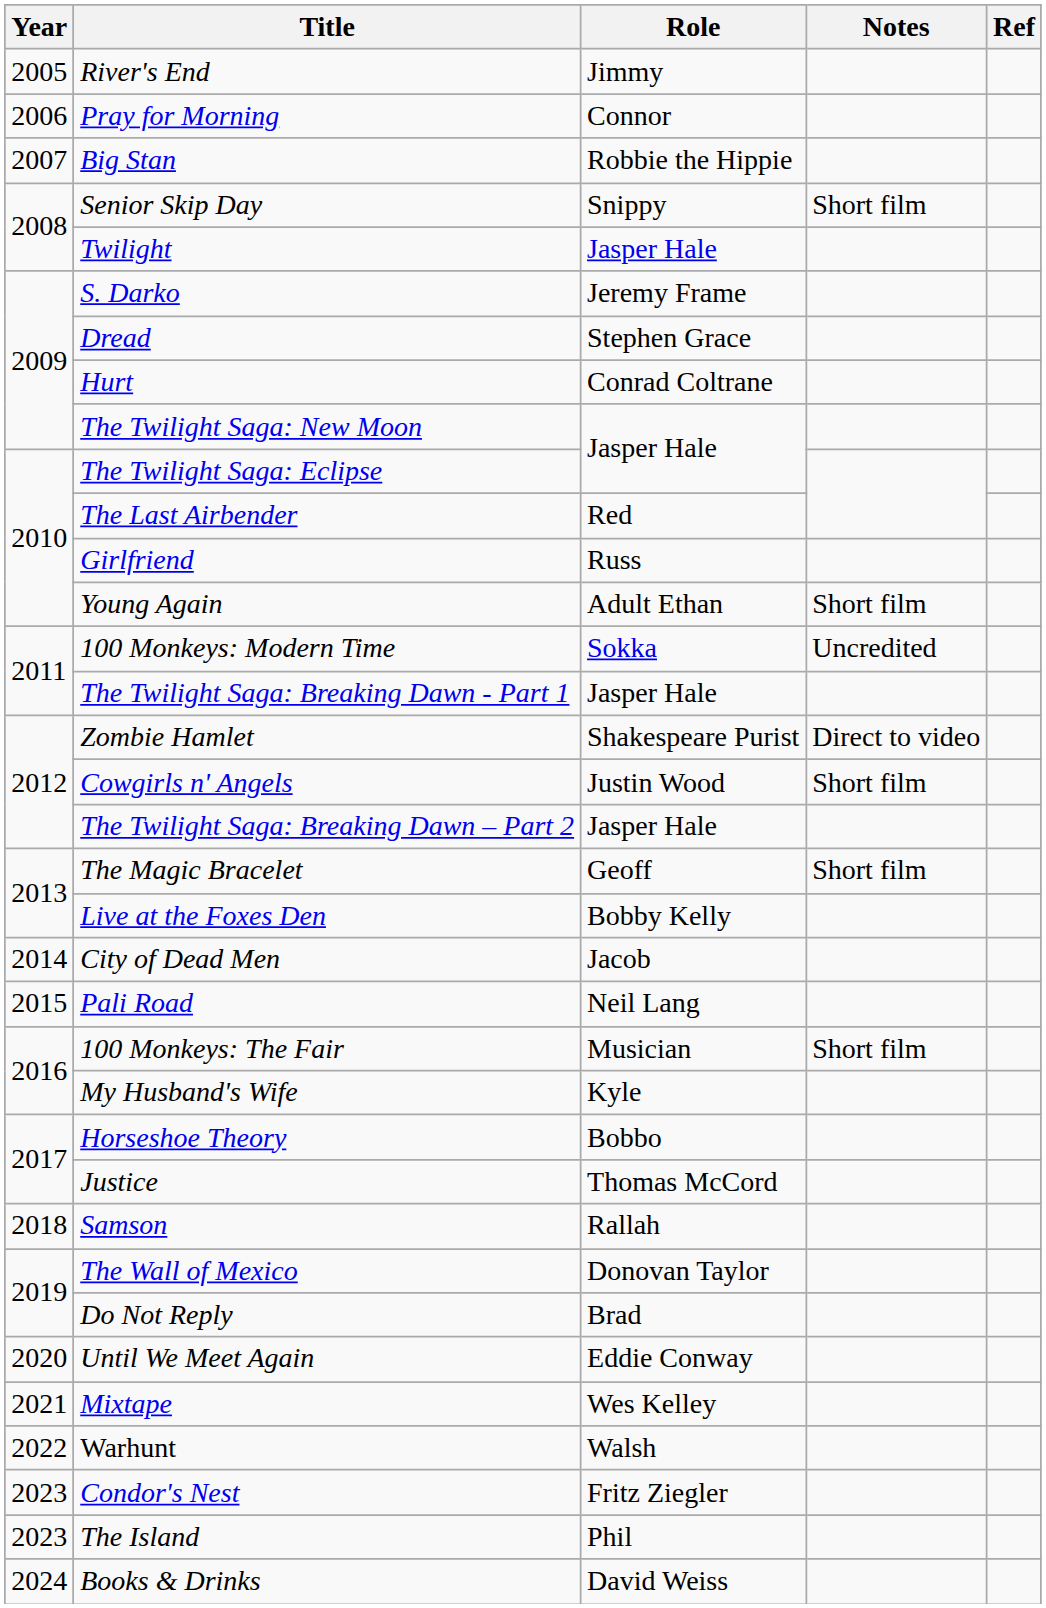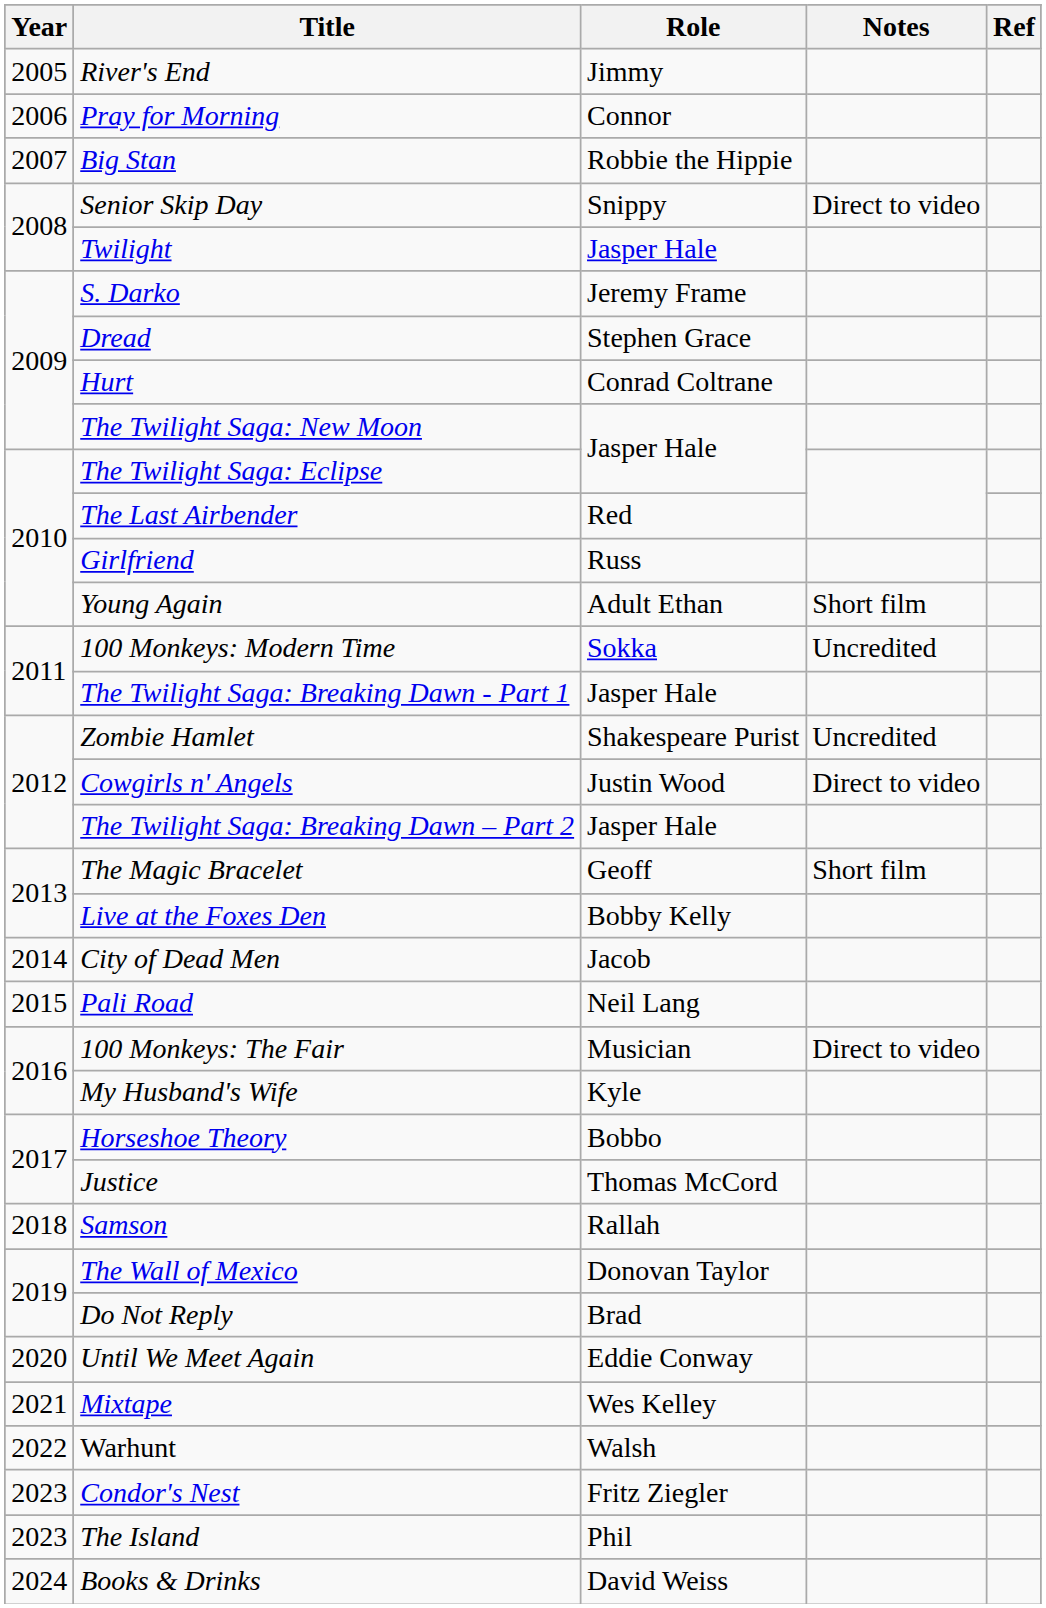 <table class="wikitable sortable">
 <tr>
 <th>Year</th>
 <th>Title</th>
 <th>Role</th>
 <th class="unsortable">Notes</th>
 <th>Ref</th>
 </tr>
 <tr>
 <td>2005</td>
 <td><em>River's End</em></td>
 <td>Jimmy</td>
 <td></td>
 <td></td>
 </tr>
 <tr>
 <td>2006</td>
 <td><em><a href='#'>Pray for Morning</a></em></td>
 <td>Connor</td>
 <td></td>
 <td></td>
 </tr>
 <tr>
 <td>2007</td>
 <td><em><a href='#'>Big Stan</a></em></td>
 <td>Robbie the Hippie</td>
 <td></td>
 <td></td>
 </tr>
 <tr>
 <td rowspan=2>2008</td>
 <td><em>Senior Skip Day</em></td>
 <td>Snippy</td>
-<td>Short film</td>
+<td>Direct to video</td>
 <td></td>
 </tr>
 <tr>
 <td><em><a href='#'>Twilight</a></em></td>
 <td><a href='#'>Jasper Hale</a></td>
 <td></td>
 <td></td>
 </tr>
 <tr>
 <td rowspan=4>2009</td>
 <td><em><a href='#'>S. Darko</a></em></td>
 <td>Jeremy Frame</td>
 <td></td>
 <td></td>
 </tr>
 <tr>
 <td><em><a href='#'>Dread</a></em></td>
 <td>Stephen Grace</td>
 <td></td>
 <td></td>
 </tr>
 <tr>
 <td><em><a href='#'>Hurt</a></em></td>
 <td>Conrad Coltrane</td>
 <td></td>
 <td></td>
 </tr>
 <tr>
 <td><em><a href='#'>The Twilight Saga: New Moon</a></em></td>
 <td rowspan="2">Jasper Hale</td>
 <td></td>
 <td></td>
 </tr>
 <tr>
 <td rowspan=4>2010</td>
 <td><em><a href='#'>The Twilight Saga: Eclipse</a></em></td>
 <td rowspan="2"></td>
 <td></td>
 </tr>
 <tr>
 <td><em><a href='#'>The Last Airbender</a></em></td>
 <td>Red</td>
 <td></td>
 </tr>
 <tr>
 <td><em><a href='#'>Girlfriend</a></em></td>
 <td>Russ</td>
 <td></td>
 <td></td>
 </tr>
 <tr>
 <td><em>Young Again</em></td>
 <td>Adult Ethan</td>
 <td>Short film</td>
 <td></td>
 </tr>
 <tr>
 <td rowspan=2>2011</td>
 <td><em>100 Monkeys: Modern Time</em></td>
 <td><a href='#'>Sokka</a></td>
 <td>Uncredited</td>
 <td></td>
 </tr>
 <tr>
 <td><em><a href='#'>The Twilight Saga: Breaking Dawn - Part 1</a></em></td>
 <td>Jasper Hale</td>
 <td></td>
 <td></td>
 </tr>
 <tr>
 <td rowspan=3>2012</td>
 <td><em>Zombie Hamlet</em></td>
 <td>Shakespeare Purist</td>
-<td>Direct to video</td>
+<td>Uncredited</td>
 <td></td>
 </tr>
 <tr>
 <td><em><a href='#'>Cowgirls n' Angels</a></em></td>
 <td>Justin Wood</td>
-<td>Short film</td>
+<td>Direct to video</td>
 <td></td>
 </tr>
 <tr>
 <td><em><a href='#'>The Twilight Saga: Breaking Dawn – Part 2</a></em></td>
 <td>Jasper Hale</td>
 <td></td>
 <td></td>
 </tr>
 <tr>
 <td rowspan=2>2013</td>
 <td><em>The Magic Bracelet</em></td>
 <td>Geoff</td>
 <td>Short film</td>
 <td></td>
 </tr>
 <tr>
 <td><em><a href='#'>Live at the Foxes Den</a></em></td>
 <td>Bobby Kelly</td>
 <td></td>
 <td></td>
 </tr>
 <tr>
 <td>2014</td>
 <td><em>City of Dead Men</em></td>
 <td>Jacob</td>
 <td></td>
 <td></td>
 </tr>
 <tr>
 <td>2015</td>
 <td><em><a href='#'>Pali Road</a></em></td>
 <td>Neil Lang</td>
 <td></td>
 <td></td>
 </tr>
 <tr>
 <td rowspan=2>2016</td>
 <td><em>100 Monkeys: The Fair</em></td>
 <td>Musician</td>
-<td>Short film</td>
+<td>Direct to video</td>
 <td></td>
 </tr>
 <tr>
 <td><em>My Husband's Wife</em></td>
 <td>Kyle</td>
 <td></td>
 <td></td>
 </tr>
 <tr>
 <td rowspan=2>2017</td>
 <td><em><a href='#'>Horseshoe Theory</a></em></td>
 <td>Bobbo</td>
 <td></td>
 <td></td>
 </tr>
 <tr>
 <td><em>Justice</em></td>
 <td>Thomas McCord</td>
 <td></td>
 <td></td>
 </tr>
 <tr>
 <td>2018</td>
 <td><em><a href='#'>Samson</a></em></td>
 <td>Rallah</td>
 <td></td>
 <td></td>
 </tr>
 <tr>
 <td rowspan=2>2019</td>
 <td><em><a href='#'>The Wall of Mexico</a></em></td>
 <td>Donovan Taylor</td>
 <td></td>
 <td></td>
 </tr>
 <tr>
 <td><em>Do Not Reply</em></td>
 <td>Brad</td>
 <td></td>
 <td></td>
 </tr>
 <tr>
 <td>2020</td>
 <td><em>Until We Meet Again</em></td>
 <td>Eddie Conway</td>
 <td></td>
 <td></td>
 </tr>
 <tr>
 <td>2021</td>
 <td><em><a href='#'>Mixtape</a></em></td>
 <td>Wes Kelley</td>
 <td></td>
 <td></td>
 </tr>
 <tr>
 <td>2022</td>
 <td>Warhunt</td>
 <td>Walsh</td>
 <td></td>
 <td></td>
 </tr>
 <tr>
 <td>2023</td>
 <td><em><a href='#'>Condor's Nest</a></em></td>
 <td>Fritz Ziegler</td>
 <td></td>
 <td></td>
 </tr>
 <tr>
 <td>2023</td>
 <td><em>The Island</em></td>
 <td>Phil</td>
 <td></td>
 <td></td>
 </tr>
 <tr>
 <td>2024</td>
 <td><em>Books & Drinks</em></td>
 <td>David Weiss</td>
 <td></td>
 <td></td>
 </tr>
 </table>
